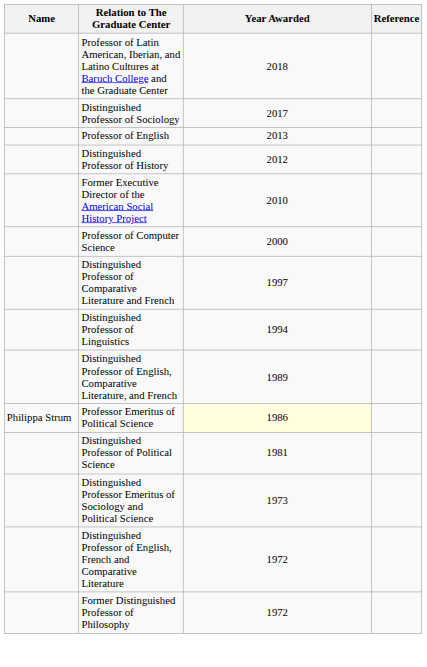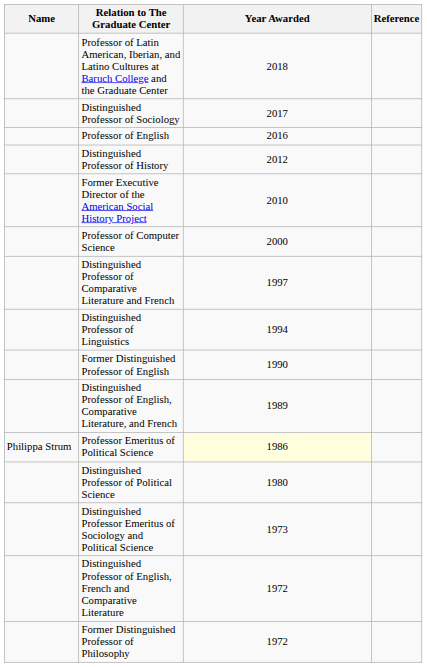 <table class="wikitable sortable" style="width:100%">
 <tr>
 <th style="width:*;">Name</th>
 <th style="width:25%;">Relation to The Graduate Center</th>
 <th style="width:45%;">Year Awarded</th>
 <th style="width:5%;" class="unsortable">Reference</th>
 </tr>
 <tr>
 <td></td>
 <td>Professor of Latin American, Iberian, and Latino Cultures at <a href='#'>Baruch College</a> and the Graduate Center</td>
 <td style="text-align:center;">2018</td>
 <td style="text-align:center;"></td>
 </tr>
 <tr>
 <td></td>
 <td>Distinguished Professor of Sociology</td>
 <td style="text-align:center;">2017</td>
 <td style="text-align:center;"></td>
 </tr>
 <tr>
 <td></td>
 <td>Professor of English</td>
-<td style="text-align:center;">2013</td>
+<td style="text-align:center;">2016</td>
 <td style="text-align:center;"></td>
 </tr>
 <tr>
 <td></td>
 <td>Distinguished Professor of History</td>
 <td style="text-align:center;">2012</td>
 <td style="text-align:center;"></td>
 </tr>
 <tr>
 <td></td>
 <td>Former Executive Director of the <a href='#'>American Social History Project</a></td>
 <td style="text-align:center;">2010</td>
 <td style="text-align:center;"></td>
 </tr>
 <tr>
 <td></td>
 <td>Professor of Computer Science</td>
 <td style="text-align:center;">2000</td>
 <td style="text-align:center;"></td>
 </tr>
 <tr>
 <td></td>
 <td>Distinguished Professor of Comparative Literature and French</td>
 <td style="text-align:center;">1997</td>
 <td style="text-align:center;"></td>
 </tr>
 <tr>
 <td></td>
 <td>Distinguished Professor of Linguistics</td>
 <td style="text-align:center;">1994</td>
 <td style="text-align:center;"></td>
 </tr>
 <tr>
 <td></td>
+<td>Former Distinguished Professor of English</td>
+<td style="text-align:center;">1990</td>
+<td style="text-align:center;"></td>
+</tr>
+<tr>
+<td></td>
 <td>Distinguished Professor of English, Comparative Literature, and French</td>
 <td style="text-align:center;">1989</td>
 <td style="text-align:center;"></td>
 </tr>
 <tr>
 <td>Philippa Strum</td>
 <td>Professor Emeritus of Political Science</td>
 <td style="background: lightyellow; text-align:center;">1986</td>
 <td style="text-align:center;"></td>
 </tr>
 <tr>
 <td></td>
 <td>Distinguished Professor of Political Science</td>
-<td style="text-align:center;">1981</td>
+<td style="text-align:center;">1980</td>
 <td style="text-align:center;"></td>
 </tr>
 <tr>
 <td></td>
 <td>Distinguished Professor Emeritus of Sociology and Political Science</td>
 <td style="text-align:center;">1973</td>
 <td style="text-align:center;"></td>
 </tr>
 <tr>
 <td></td>
 <td>Distinguished Professor of English, French and Comparative Literature</td>
 <td style="text-align:center;">1972</td>
 <td style="text-align:center;"></td>
 </tr>
 <tr>
 <td></td>
 <td>Former Distinguished Professor of Philosophy</td>
 <td style="text-align:center;">1972</td>
 <td style="text-align:center;"></td>
 </tr>
 </table>
